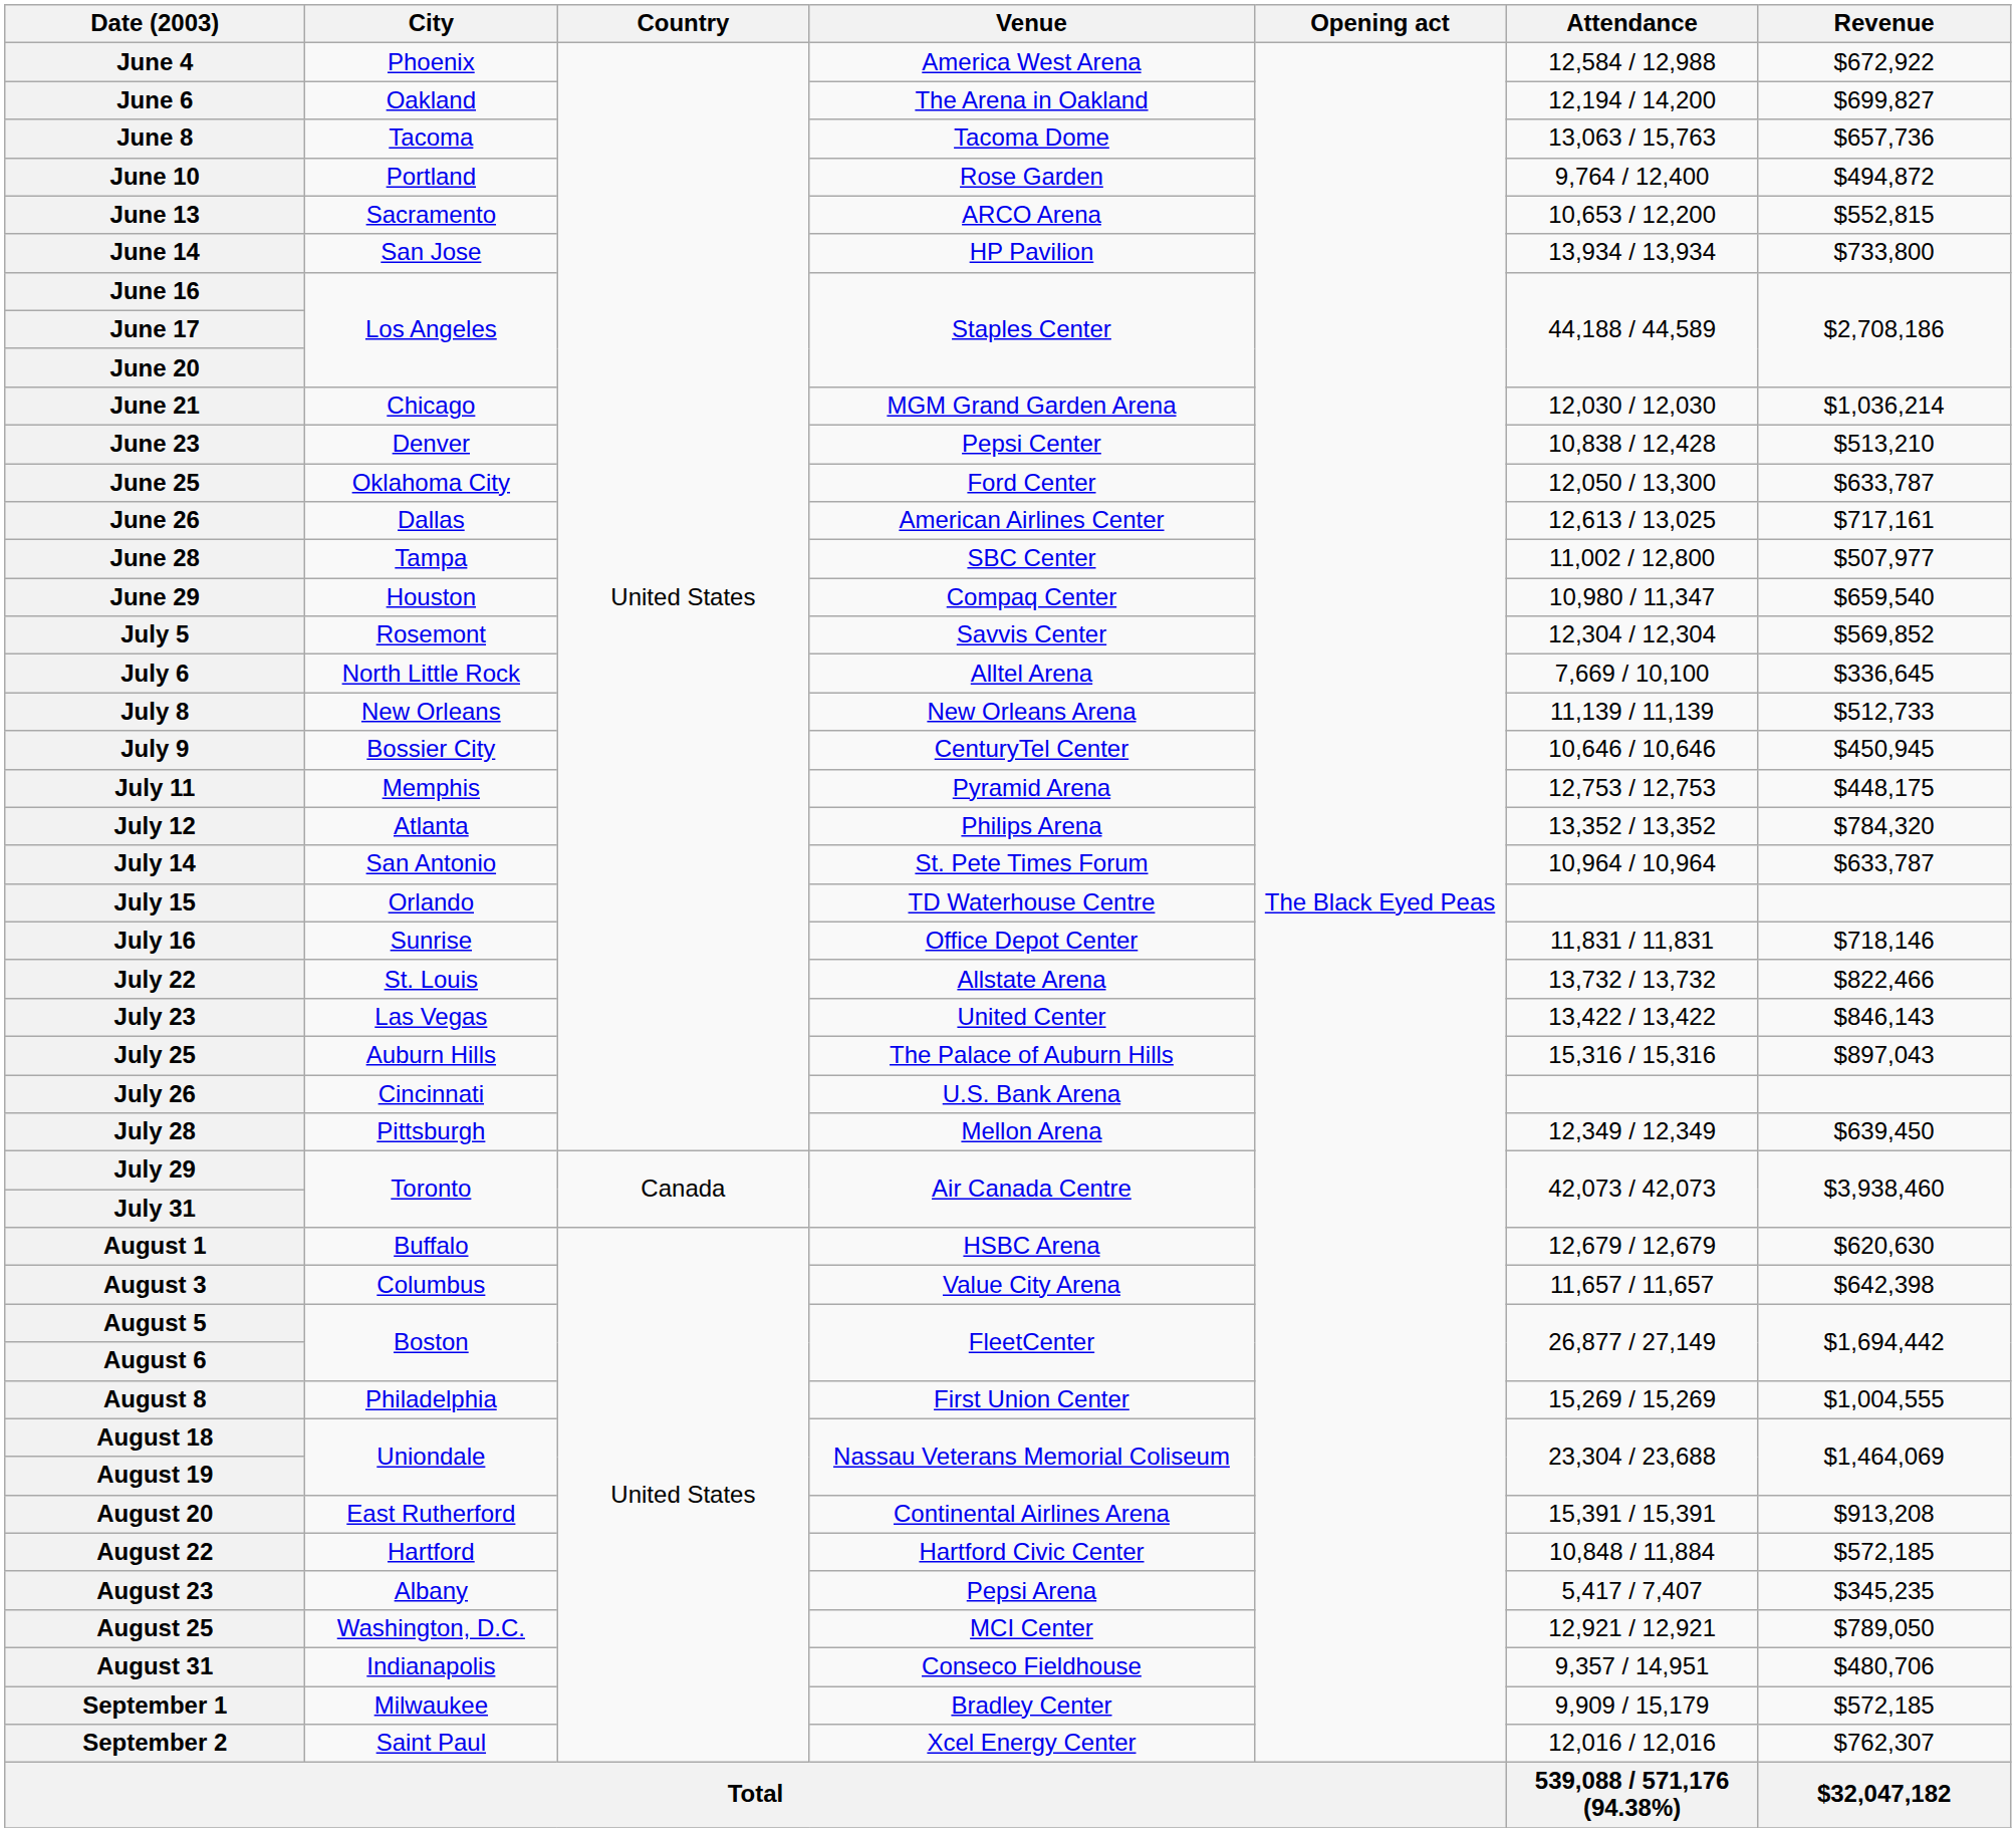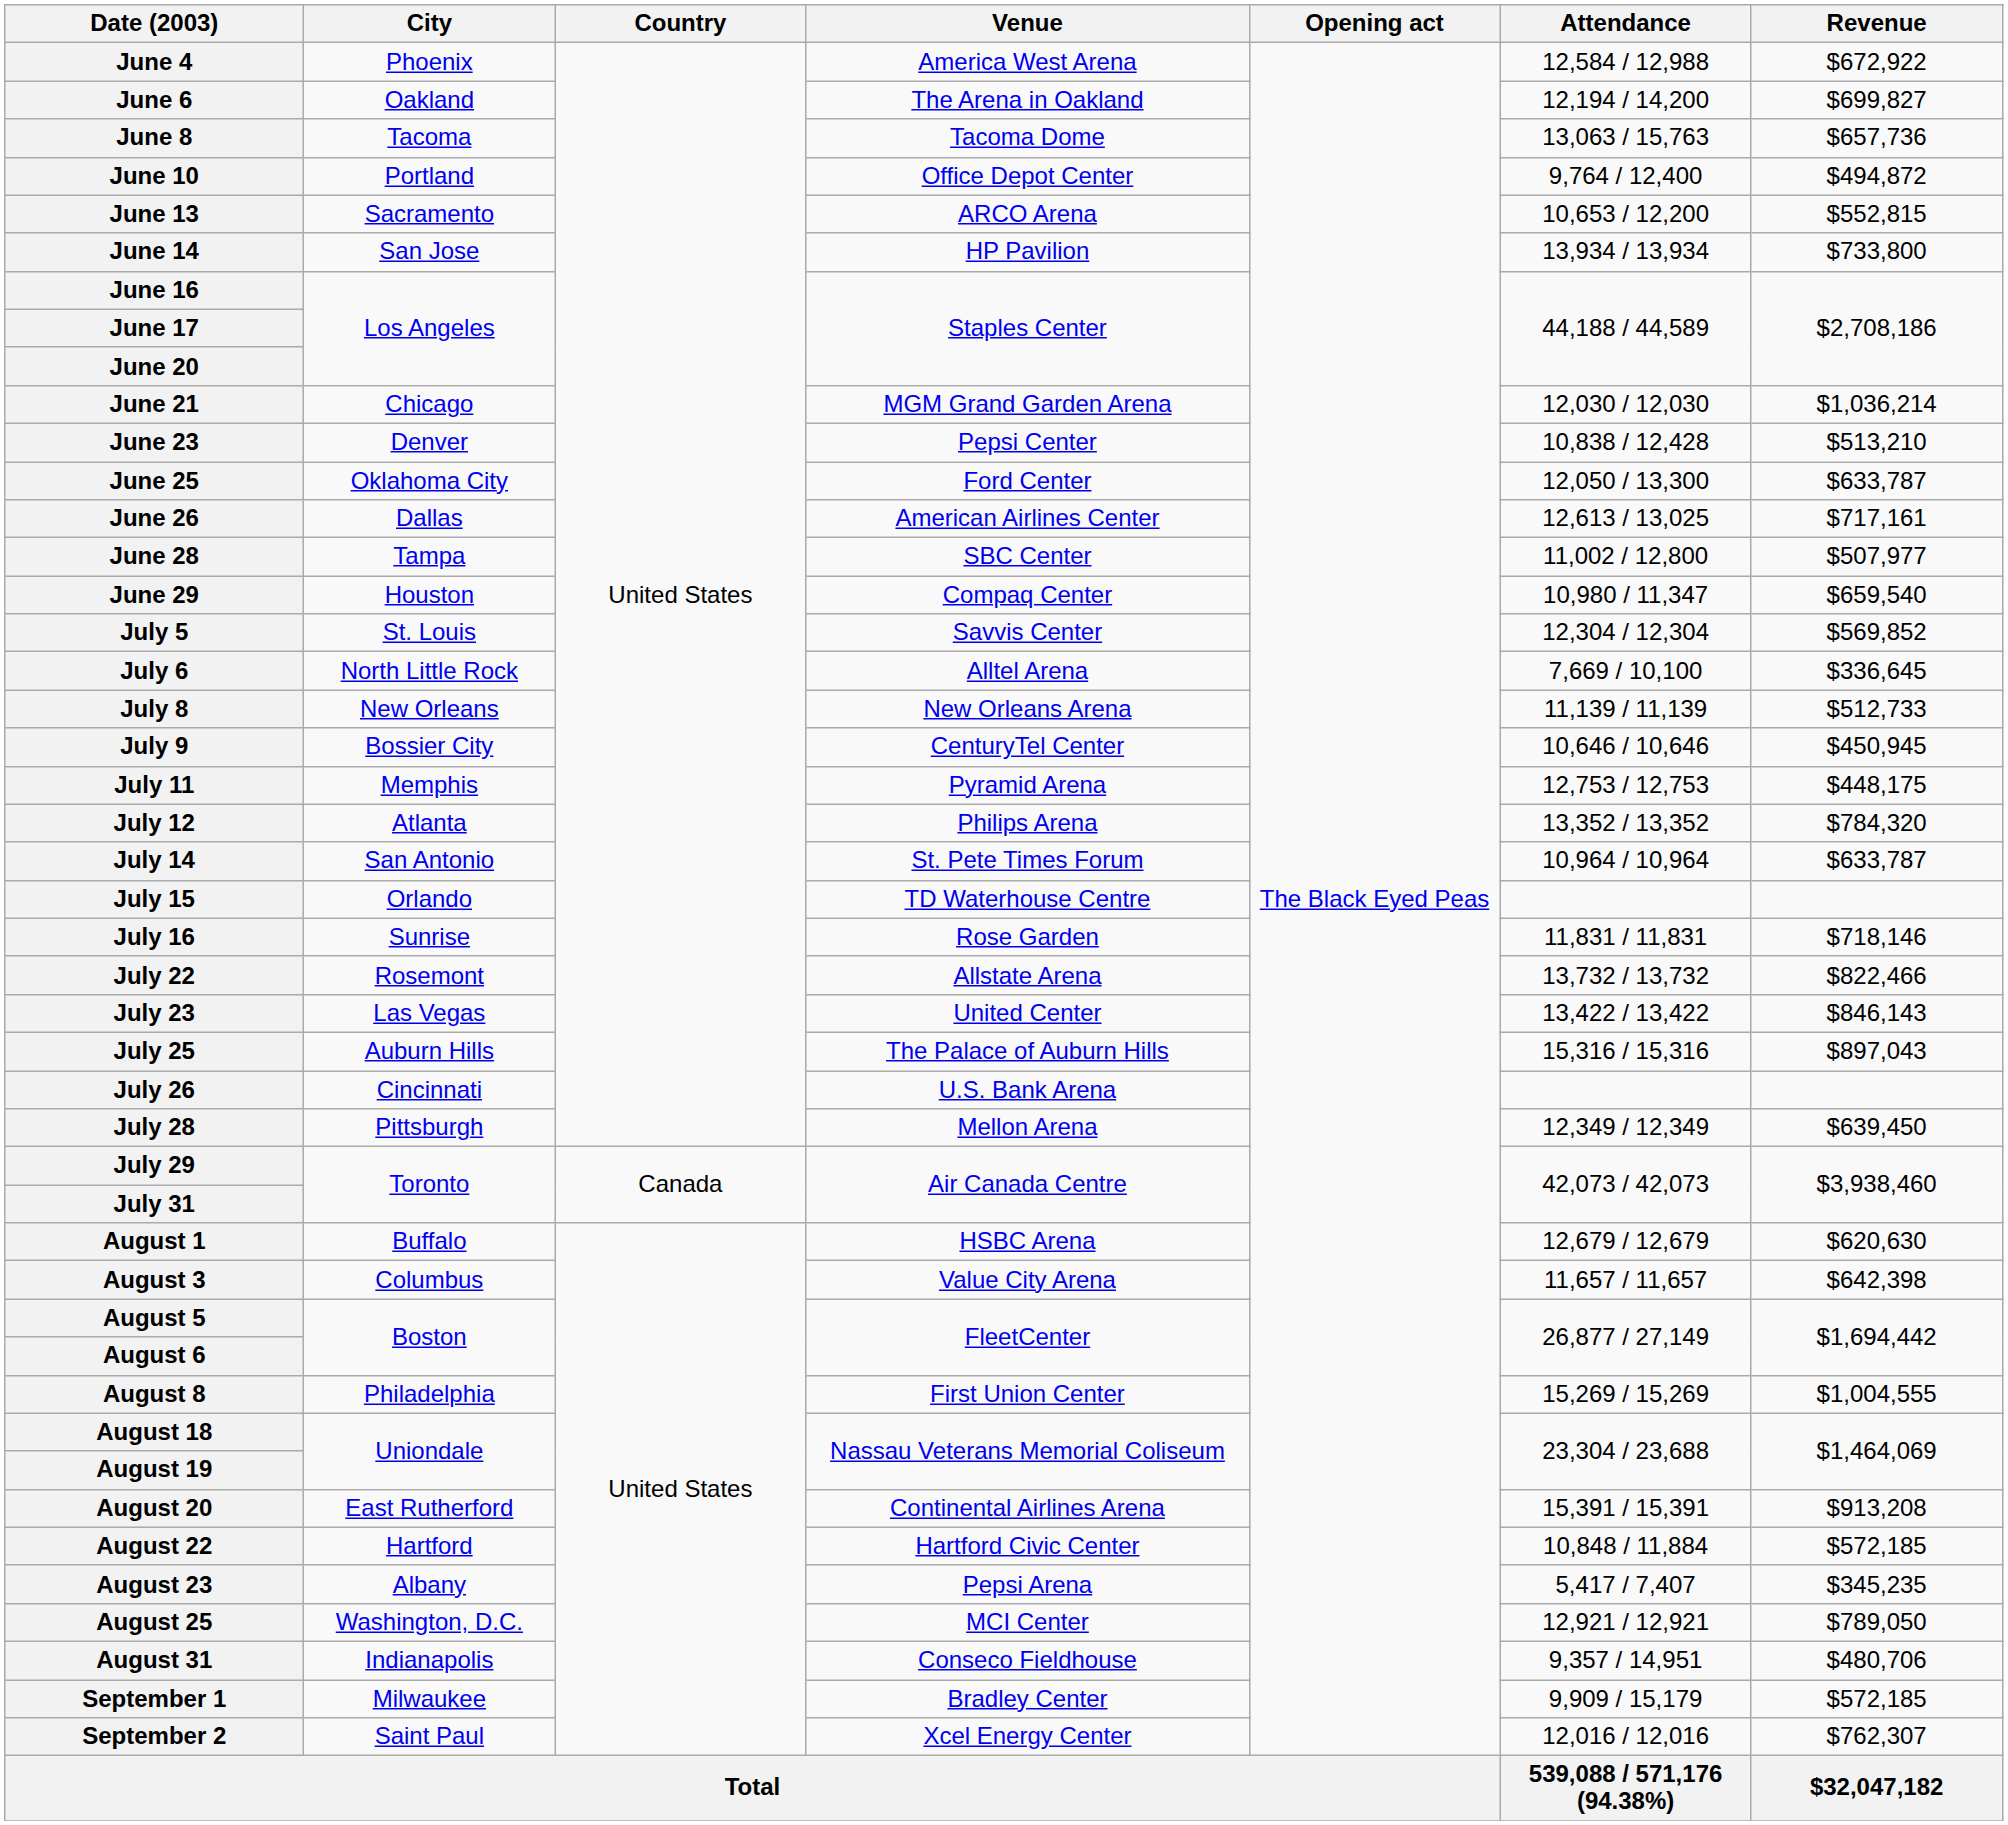 <table class="wikitable plainrowheaders" style="text-align:center;">
 <tr>
 <th scope="col" style="width:12em;">Date (2003)</th>
 <th scope="col" style="width:10em;">City</th>
 <th scope="col" style="width:10em;">Country</th>
 <th scope="col" style="width:18em;">Venue</th>
 <th scope="col" style="width:10em;">Opening act</th>
 <th scope="col" style="width:10em;">Attendance</th>
 <th scope="col" style="width:10em;">Revenue</th>
 </tr>
 <tr>
 <th scope="row" style="text-align:center;">June 4</th>
 <td><a href='#'>Phoenix</a></td>
 <td rowspan="29">United States</td>
 <td><a href='#'>America West Arena</a></td>
 <td rowspan="45"><a href='#'>The Black Eyed Peas</a></td>
 <td>12,584 / 12,988</td>
 <td>$672,922</td>
 </tr>
 <tr>
 <th scope="row" style="text-align:center;">June 6</th>
 <td><a href='#'>Oakland</a></td>
 <td><a href='#'>The Arena in Oakland</a></td>
 <td>12,194 / 14,200</td>
 <td>$699,827</td>
 </tr>
 <tr>
 <th scope="row" style="text-align:center;">June 8</th>
 <td><a href='#'>Tacoma</a></td>
 <td><a href='#'>Tacoma Dome</a></td>
 <td>13,063 / 15,763</td>
 <td>$657,736</td>
 </tr>
 <tr>
 <th scope="row" style="text-align:center;">June 10</th>
 <td><a href='#'>Portland</a></td>
-<td><a href='#'>Rose Garden</a></td>
+<td><a href='#'>Office Depot Center</a></td>
 <td>9,764 / 12,400</td>
 <td>$494,872</td>
 </tr>
 <tr>
 <th scope="row" style="text-align:center;">June 13</th>
 <td><a href='#'>Sacramento</a></td>
 <td><a href='#'>ARCO Arena</a></td>
 <td>10,653 / 12,200</td>
 <td>$552,815</td>
 </tr>
 <tr>
 <th scope="row" style="text-align:center;">June 14</th>
 <td><a href='#'>San Jose</a></td>
 <td><a href='#'>HP Pavilion</a></td>
 <td>13,934 / 13,934</td>
 <td>$733,800</td>
 </tr>
 <tr>
 <th scope="row" style="text-align:center;">June 16</th>
 <td rowspan="3"><a href='#'>Los Angeles</a></td>
 <td rowspan="3"><a href='#'>Staples Center</a></td>
 <td rowspan="3">44,188 / 44,589</td>
 <td rowspan="3">$2,708,186</td>
 </tr>
 <tr>
 <th scope="row" style="text-align:center;">June 17</th>
 </tr>
 <tr>
 <th scope="row" style="text-align:center;">June 20</th>
 </tr>
 <tr>
 <th scope="row" style="text-align:center;">June 21</th>
 <td><a href='#'>Chicago</a></td>
 <td><a href='#'>MGM Grand Garden Arena</a></td>
 <td>12,030 / 12,030</td>
 <td>$1,036,214</td>
 </tr>
 <tr>
 <th scope="row" style="text-align:center;">June 23</th>
 <td><a href='#'>Denver</a></td>
 <td><a href='#'>Pepsi Center</a></td>
 <td>10,838 / 12,428</td>
 <td>$513,210</td>
 </tr>
 <tr>
 <th scope="row" style="text-align:center;">June 25</th>
 <td><a href='#'>Oklahoma City</a></td>
 <td><a href='#'>Ford Center</a></td>
 <td>12,050 / 13,300</td>
 <td>$633,787</td>
 </tr>
 <tr>
 <th scope="row" style="text-align:center;">June 26</th>
 <td><a href='#'>Dallas</a></td>
 <td><a href='#'>American Airlines Center</a></td>
 <td>12,613 / 13,025</td>
 <td>$717,161</td>
 </tr>
 <tr>
 <th scope="row" style="text-align:center;">June 28</th>
 <td><a href='#'>Tampa</a></td>
 <td><a href='#'>SBC Center</a></td>
 <td>11,002 / 12,800</td>
 <td>$507,977</td>
 </tr>
 <tr>
 <th scope="row" style="text-align:center;">June 29</th>
 <td><a href='#'>Houston</a></td>
 <td><a href='#'>Compaq Center</a></td>
 <td>10,980 / 11,347</td>
 <td>$659,540</td>
 </tr>
 <tr>
 <th scope="row" style="text-align:center;">July 5</th>
-<td><a href='#'>Rosemont</a></td>
+<td><a href='#'>St. Louis</a></td>
 <td><a href='#'>Savvis Center</a></td>
 <td>12,304 / 12,304</td>
 <td>$569,852</td>
 </tr>
 <tr>
 <th scope="row" style="text-align:center;">July 6</th>
 <td><a href='#'>North Little Rock</a></td>
 <td><a href='#'>Alltel Arena</a></td>
 <td>7,669 / 10,100</td>
 <td>$336,645</td>
 </tr>
 <tr>
 <th scope="row" style="text-align:center;">July 8</th>
 <td><a href='#'>New Orleans</a></td>
 <td><a href='#'>New Orleans Arena</a></td>
 <td>11,139 / 11,139</td>
 <td>$512,733</td>
 </tr>
 <tr>
 <th scope="row" style="text-align:center;">July 9</th>
 <td><a href='#'>Bossier City</a></td>
 <td><a href='#'>CenturyTel Center</a></td>
 <td>10,646 / 10,646</td>
 <td>$450,945</td>
 </tr>
 <tr>
 <th scope="row" style="text-align:center;">July 11</th>
 <td><a href='#'>Memphis</a></td>
 <td><a href='#'>Pyramid Arena</a></td>
 <td>12,753 / 12,753</td>
 <td>$448,175</td>
 </tr>
 <tr>
 <th scope="row" style="text-align:center;">July 12</th>
 <td><a href='#'>Atlanta</a></td>
 <td><a href='#'>Philips Arena</a></td>
 <td>13,352 / 13,352</td>
 <td>$784,320</td>
 </tr>
 <tr>
 <th scope="row" style="text-align:center;">July 14</th>
 <td><a href='#'>San Antonio</a></td>
 <td><a href='#'>St. Pete Times Forum</a></td>
 <td>10,964 / 10,964</td>
 <td>$633,787</td>
 </tr>
 <tr>
 <th scope="row" style="text-align:center;">July 15</th>
 <td><a href='#'>Orlando</a></td>
 <td><a href='#'>TD Waterhouse Centre</a></td>
 <td></td>
 <td></td>
 </tr>
 <tr>
 <th scope="row" style="text-align:center;">July 16</th>
 <td><a href='#'>Sunrise</a></td>
-<td><a href='#'>Office Depot Center</a></td>
+<td><a href='#'>Rose Garden</a></td>
 <td>11,831 / 11,831</td>
 <td>$718,146</td>
 </tr>
 <tr>
 <th scope="row" style="text-align:center;">July 22</th>
-<td><a href='#'>St. Louis</a></td>
+<td><a href='#'>Rosemont</a></td>
 <td><a href='#'>Allstate Arena</a></td>
 <td>13,732 / 13,732</td>
 <td>$822,466</td>
 </tr>
 <tr>
 <th scope="row" style="text-align:center;">July 23</th>
 <td><a href='#'>Las Vegas</a></td>
 <td><a href='#'>United Center</a></td>
 <td>13,422 / 13,422</td>
 <td>$846,143</td>
 </tr>
 <tr>
 <th scope="row" style="text-align:center;">July 25</th>
 <td><a href='#'>Auburn Hills</a></td>
 <td><a href='#'>The Palace of Auburn Hills</a></td>
 <td>15,316 / 15,316</td>
 <td>$897,043</td>
 </tr>
 <tr>
 <th scope="row" style="text-align:center;">July 26</th>
 <td><a href='#'>Cincinnati</a></td>
 <td><a href='#'>U.S. Bank Arena</a></td>
 <td></td>
 <td></td>
 </tr>
 <tr>
 <th scope="row" style="text-align:center;">July 28</th>
 <td><a href='#'>Pittsburgh</a></td>
 <td><a href='#'>Mellon Arena</a></td>
 <td>12,349 / 12,349</td>
 <td>$639,450</td>
 </tr>
 <tr>
 <th scope="row" style="text-align:center;">July 29</th>
 <td rowspan="2"><a href='#'>Toronto</a></td>
 <td rowspan="2">Canada</td>
 <td rowspan="2"><a href='#'>Air Canada Centre</a></td>
 <td rowspan="2">42,073 / 42,073</td>
 <td rowspan="2">$3,938,460</td>
 </tr>
 <tr>
 <th scope="row" style="text-align:center;">July 31</th>
 </tr>
 <tr>
 <th scope="row" style="text-align:center;">August 1</th>
 <td><a href='#'>Buffalo</a></td>
 <td rowspan="14">United States</td>
 <td><a href='#'>HSBC Arena</a></td>
 <td>12,679 / 12,679</td>
 <td>$620,630</td>
 </tr>
 <tr>
 <th scope="row" style="text-align:center;">August 3</th>
 <td><a href='#'>Columbus</a></td>
 <td><a href='#'>Value City Arena</a></td>
 <td>11,657 / 11,657</td>
 <td>$642,398</td>
 </tr>
 <tr>
 <th scope="row" style="text-align:center;">August 5</th>
 <td rowspan="2"><a href='#'>Boston</a></td>
 <td rowspan="2"><a href='#'>FleetCenter</a></td>
 <td rowspan="2">26,877 / 27,149</td>
 <td rowspan="2">$1,694,442</td>
 </tr>
 <tr>
 <th scope="row" style="text-align:center;">August 6</th>
 </tr>
 <tr>
 <th scope="row" style="text-align:center;">August 8</th>
 <td><a href='#'>Philadelphia</a></td>
 <td><a href='#'>First Union Center</a></td>
 <td>15,269 / 15,269</td>
 <td>$1,004,555</td>
 </tr>
 <tr>
 <th scope="row" style="text-align:center;">August 18</th>
 <td rowspan="2"><a href='#'>Uniondale</a></td>
 <td rowspan="2"><a href='#'>Nassau Veterans Memorial Coliseum</a></td>
 <td rowspan="2">23,304 / 23,688</td>
 <td rowspan="2">$1,464,069</td>
 </tr>
 <tr>
 <th scope="row" style="text-align:center;">August 19</th>
 </tr>
 <tr>
 <th scope="row" style="text-align:center;">August 20</th>
 <td><a href='#'>East Rutherford</a></td>
 <td><a href='#'>Continental Airlines Arena</a></td>
 <td>15,391 / 15,391</td>
 <td>$913,208</td>
 </tr>
 <tr>
 <th scope="row" style="text-align:center;">August 22</th>
 <td><a href='#'>Hartford</a></td>
 <td><a href='#'>Hartford Civic Center</a></td>
 <td>10,848 / 11,884</td>
 <td>$572,185</td>
 </tr>
 <tr>
 <th scope="row" style="text-align:center;">August 23</th>
 <td><a href='#'>Albany</a></td>
 <td><a href='#'>Pepsi Arena</a></td>
 <td>5,417 / 7,407</td>
 <td>$345,235</td>
 </tr>
 <tr>
 <th scope="row" style="text-align:center;">August 25</th>
 <td><a href='#'>Washington, D.C.</a></td>
 <td><a href='#'>MCI Center</a></td>
 <td>12,921 / 12,921</td>
 <td>$789,050</td>
 </tr>
 <tr>
 <th scope="row" style="text-align:center;">August 31</th>
 <td><a href='#'>Indianapolis</a></td>
 <td><a href='#'>Conseco Fieldhouse</a></td>
 <td>9,357 / 14,951</td>
 <td>$480,706</td>
 </tr>
 <tr>
 <th scope="row" style="text-align:center;">September 1</th>
 <td><a href='#'>Milwaukee</a></td>
 <td><a href='#'>Bradley Center</a></td>
 <td>9,909 / 15,179</td>
 <td>$572,185</td>
 </tr>
 <tr>
 <th scope="row" style="text-align:center;">September 2</th>
 <td><a href='#'>Saint Paul</a></td>
 <td><a href='#'>Xcel Energy Center</a></td>
 <td>12,016 / 12,016</td>
 <td>$762,307</td>
 </tr>
 <tr>
 <th colspan="5">Total</th>
 <th>539,088 / 571,176 (94.38%)</th>
 <th>$32,047,182</th>
 </tr>
 <tr>
 </tr>
 </table>
